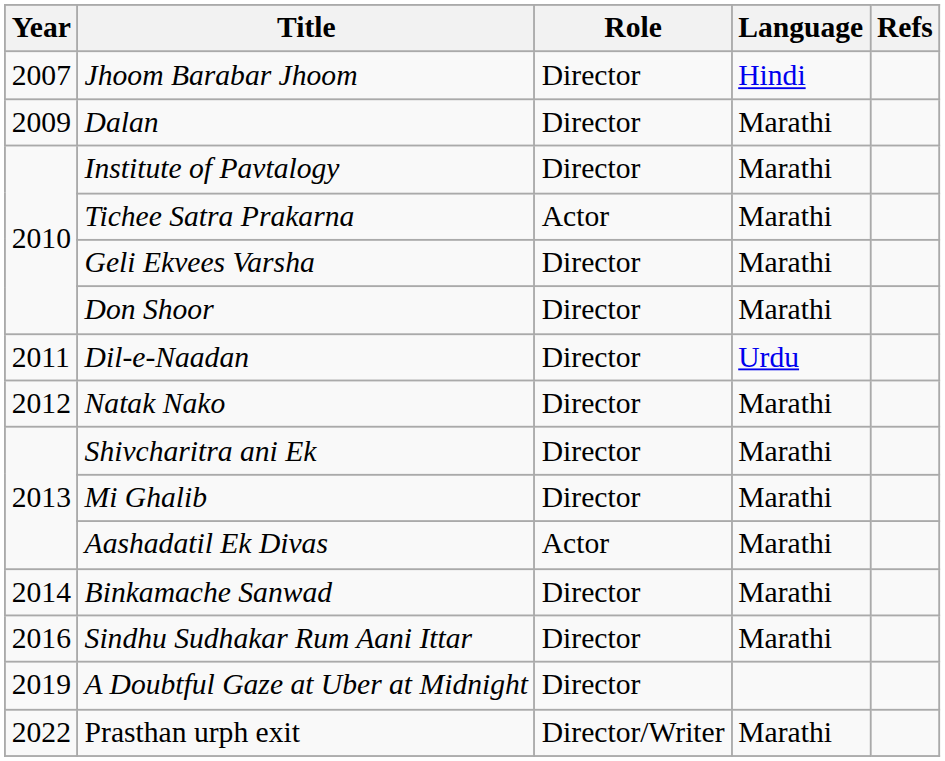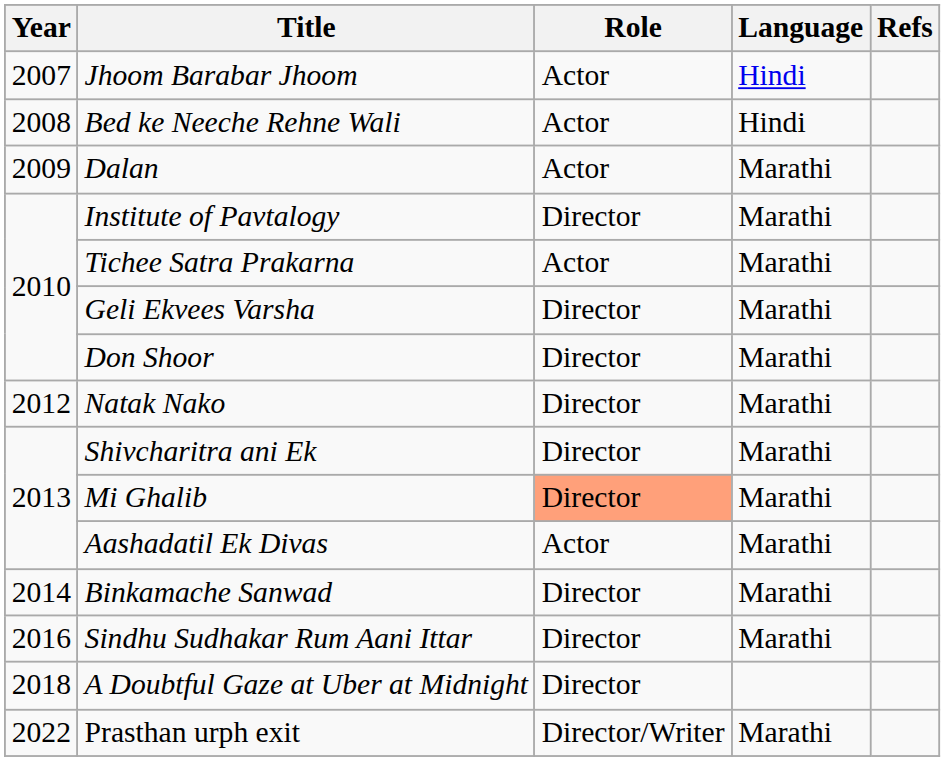 <table class="wikitable sortable">
 <tr>
 <th>Year</th>
 <th>Title</th>
 <th>Role</th>
 <th>Language</th>
 <th>Refs</th>
 </tr>
 <tr>
 <td>2007</td>
 <td><em>Jhoom Barabar Jhoom</em></td>
-<td>Director</td>
+<td>Actor</td>
 <td><a href='#'>Hindi</a></td>
+<td></td>
+</tr>
+<tr>
+<td>2008</td>
+<td><em>Bed ke Neeche Rehne Wali</em></td>
+<td>Actor</td>
+<td>Hindi</td>
 <td></td>
 </tr>
 <tr>
 <td>2009</td>
 <td><em>Dalan</em></td>
-<td>Director</td>
+<td>Actor</td>
 <td>Marathi</td>
 <td></td>
 </tr>
 <tr>
 <td rowspan="4">2010</td>
 <td><em>Institute of Pavtalogy</em></td>
 <td>Director</td>
 <td>Marathi</td>
 <td></td>
 </tr>
 <tr>
 <td><em>Tichee Satra Prakarna</em></td>
 <td>Actor</td>
 <td>Marathi</td>
 <td></td>
 </tr>
 <tr>
 <td><em>Geli Ekvees Varsha</em></td>
 <td>Director</td>
 <td>Marathi</td>
 <td></td>
 </tr>
 <tr>
 <td><em>Don Shoor</em></td>
 <td>Director</td>
 <td>Marathi</td>
 <td></td>
 </tr>
 <tr>
-<td>2011</td>
-<td><em>Dil-e-Naadan</em></td>
-<td>Director</td>
-<td><a href='#'>Urdu</a></td>
-<td></td>
-</tr>
-<tr>
 <td>2012</td>
 <td><em>Natak Nako</em></td>
 <td>Director</td>
 <td>Marathi</td>
 <td></td>
 </tr>
 <tr>
 <td rowspan="3">2013</td>
 <td><em>Shivcharitra ani Ek</em></td>
 <td>Director</td>
 <td>Marathi</td>
 <td></td>
 </tr>
 <tr>
 <td><em>Mi Ghalib</em></td>
-<td>Director</td>
+<td style="background: lightsalmon;">Director</td>
 <td>Marathi</td>
 <td></td>
 </tr>
 <tr>
 <td><em>Aashadatil Ek Divas</em></td>
 <td>Actor</td>
 <td>Marathi</td>
 <td></td>
 </tr>
 <tr>
 <td>2014</td>
 <td><em>Binkamache Sanwad</em></td>
 <td>Director</td>
 <td>Marathi</td>
 <td></td>
 </tr>
 <tr>
 <td>2016</td>
 <td><em>Sindhu Sudhakar Rum Aani Ittar</em></td>
 <td>Director</td>
 <td>Marathi</td>
 <td></td>
 </tr>
 <tr>
-<td>2019</td>
+<td>2018</td>
 <td><em>A Doubtful Gaze at Uber at Midnight</em></td>
 <td>Director</td>
 <td></td>
 <td></td>
 </tr>
 <tr>
 <td>2022</td>
 <td>Prasthan urph exit</td>
 <td>Director/Writer</td>
 <td>Marathi</td>
 <td></td>
 </tr>
 </table>
